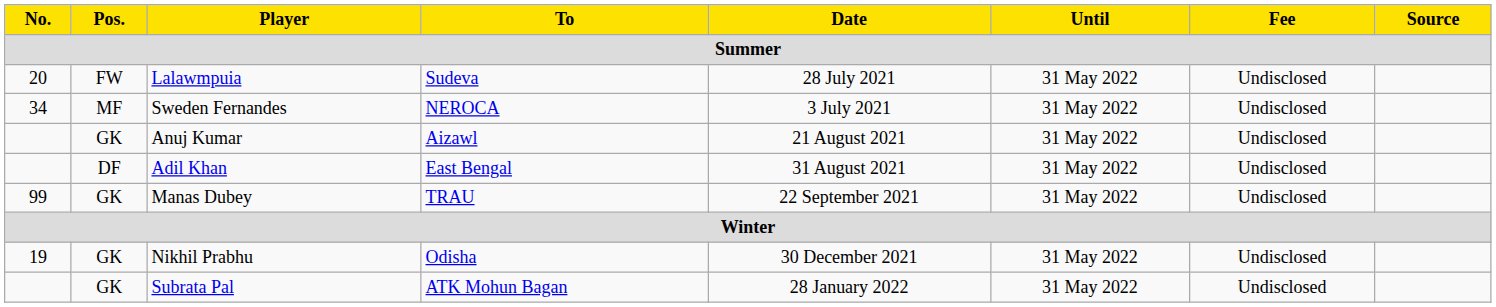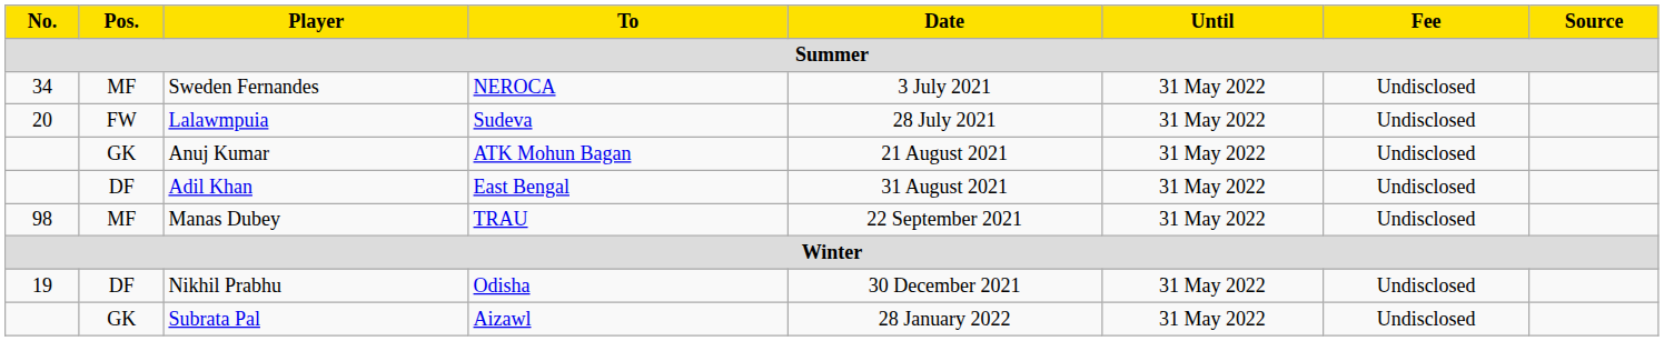 <table class="wikitable" style="text-align:center; font-size:90%; width:60%;">
 <tr>
 <th style="background:#FDE100; color:#000000; text-align:center;">No.</th>
 <th style="background:#FDE100; color:#000000; text-align:center;">Pos.</th>
 <th style="background:#FDE100; color:#000000; text-align:center;">Player</th>
 <th style="background:#FDE100; color:#000000; text-align:center;">To</th>
 <th style="background:#FDE100; color:#000000; text-align:center;">Date</th>
 <th style="background:#FDE100; color:#000000; text-align:center;">Until</th>
 <th style="background:#FDE100; color:#000000; text-align:center;">Fee</th>
 <th style="background:#FDE100; color:#000000; text-align:center;">Source</th>
 </tr>
 <tr>
 <th colspan=8 style=background:#dcdcdc>Summer</th>
 </tr>
 <tr>
+<td>34</td>
+<td>MF</td>
+<td align="left"> Sweden Fernandes</td>
+<td align="left"> <a href='#'>NEROCA</a></td>
+<td>3 July 2021</td>
+<td>31 May 2022</td>
+<td>Undisclosed</td>
+<td></td>
+</tr>
+<tr>
 <td>20</td>
 <td>FW</td>
 <td align="left"> <a href='#'>Lalawmpuia</a></td>
 <td align="left"> <a href='#'>Sudeva</a></td>
 <td>28 July 2021</td>
 <td>31 May 2022</td>
 <td>Undisclosed</td>
 <td></td>
 </tr>
 <tr>
-<td>34</td>
-<td>MF</td>
-<td align="left"> Sweden Fernandes</td>
-<td align="left"> <a href='#'>NEROCA</a></td>
-<td>3 July 2021</td>
-<td>31 May 2022</td>
-<td>Undisclosed</td>
-<td></td>
-</tr>
-<tr>
 <td></td>
 <td>GK</td>
 <td align="left"> Anuj Kumar</td>
-<td align="left"> <a href='#'>Aizawl</a></td>
+<td align="left"> <a href='#'>ATK Mohun Bagan</a></td>
 <td>21 August 2021</td>
 <td>31 May 2022</td>
 <td>Undisclosed</td>
 <td></td>
 </tr>
 <tr>
 <td></td>
 <td>DF</td>
 <td align="left"> <a href='#'>Adil Khan</a></td>
 <td align="left"> <a href='#'>East Bengal</a></td>
 <td>31 August 2021</td>
 <td>31 May 2022</td>
 <td>Undisclosed</td>
 <td></td>
 </tr>
 <tr>
-<td>99</td>
-<td>GK</td>
+<td>98</td>
+<td>MF</td>
 <td align="left"> Manas Dubey</td>
 <td align="left"> <a href='#'>TRAU</a></td>
 <td>22 September 2021</td>
 <td>31 May 2022</td>
 <td>Undisclosed</td>
 <td></td>
 </tr>
 <tr>
 <th colspan=8 style=background:#dcdcdc>Winter</th>
 </tr>
 <tr>
 <td>19</td>
-<td>GK</td>
+<td>DF</td>
 <td align="left"> Nikhil Prabhu</td>
 <td align="left"> <a href='#'>Odisha</a></td>
 <td>30 December 2021</td>
 <td>31 May 2022</td>
 <td>Undisclosed</td>
 <td></td>
 </tr>
 <tr>
 <td></td>
 <td>GK</td>
 <td align="left"> <a href='#'>Subrata Pal</a></td>
-<td align="left"> <a href='#'>ATK Mohun Bagan</a></td>
+<td align="left"> <a href='#'>Aizawl</a></td>
 <td>28 January 2022</td>
 <td>31 May 2022</td>
 <td>Undisclosed</td>
 <td></td>
 </tr>
 </table>
